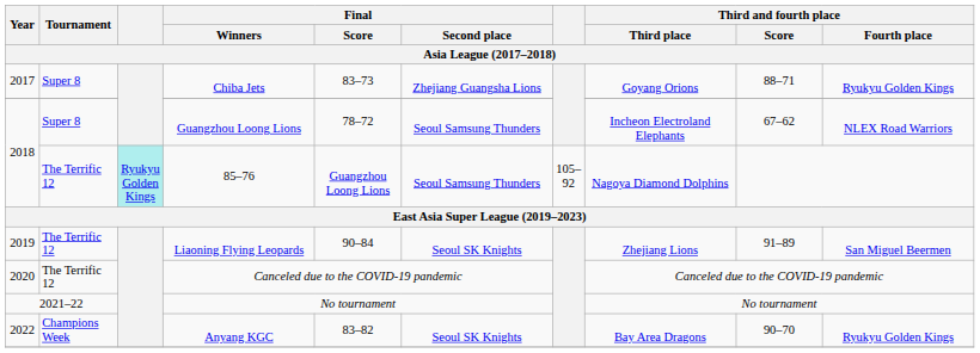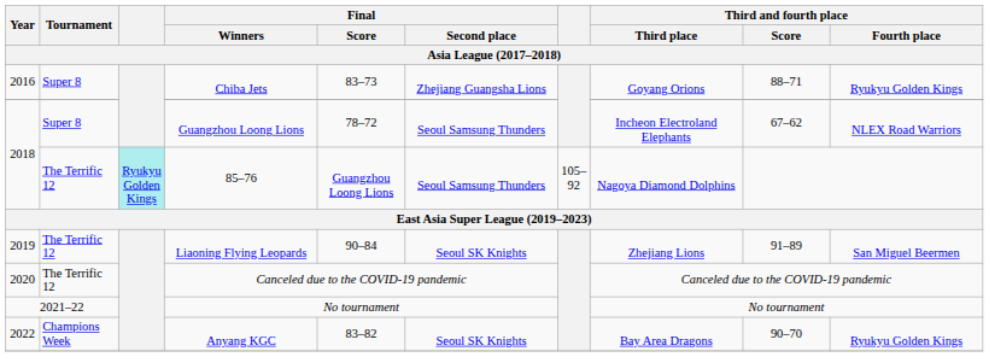 <table class="wikitable" style="text-align: center;">
 <tr>
 <th rowspan="2" style="width:3%;">Year</th>
 <th rowspan="2" style="width:6%;">Tournament</th>
 <th rowspan="2" style="width:1%;"></th>
 <th colspan=3>Final</th>
 <th rowspan="2" style="width:1%;"></th>
 <th colspan="3">Third and fourth place</th>
 </tr>
 <tr>
 <th width=14%>Winners</th>
 <th width=8%>Score</th>
 <th width=14%>Second place</th>
 <th width=14%>Third place</th>
 <th width=8%>Score</th>
 <th width=14%>Fourth place</th>
 </tr>
 <tr>
 <th colspan=14>Asia League (2017–2018)</th>
 </tr>
 <tr>
-<td>2017</td>
+<td>2016</td>
 <td align=left><a href='#'>Super 8</a></td>
 <th rowspan="3"></th>
 <td><br><a href='#'>Chiba Jets</a></td>
 <td align=center>83–73</td>
 <td><br><a href='#'>Zhejiang Guangsha Lions</a></td>
 <th rowspan="3"></th>
 <td><br><a href='#'>Goyang Orions</a></td>
 <td align=center>88–71</td>
 <td><br><a href='#'>Ryukyu Golden Kings</a></td>
 </tr>
 <tr>
 </tr>
 <tr>
 <td rowspan=2>2018</td>
 <td align=left><a href='#'>Super 8</a></td>
 <td><br><a href='#'>Guangzhou Loong Lions</a></td>
 <td align=center>78–72</td>
 <td><br><a href='#'>Seoul Samsung Thunders</a></td>
 <td><br><a href='#'>Incheon Electroland Elephants</a></td>
 <td align=center>67–62</td>
 <td><br><a href='#'>NLEX Road Warriors</a></td>
 </tr>
 <tr>
 <td align=left><a href='#'>The Terrific 12</a></td>
 <td style="background: paleturquoise;"><br><a href='#'>Ryukyu Golden Kings</a></td>
 <td align=center>85–76</td>
 <td><br><a href='#'>Guangzhou Loong Lions</a></td>
 <td><br><a href='#'>Seoul Samsung Thunders</a></td>
 <td align=center>105–92</td>
 <td><br><a href='#'>Nagoya Diamond Dolphins</a></td>
 </tr>
 <tr>
 <th colspan=14>East Asia Super League (2019–2023)</th>
 </tr>
 <tr>
 <td>2019</td>
 <td align=left><a href='#'>The Terrific 12</a></td>
 <th rowspan="4"></th>
 <td><br><a href='#'>Liaoning Flying Leopards</a></td>
 <td align=center>90–84</td>
 <td><br><a href='#'>Seoul SK Knights</a></td>
 <th rowspan="4"></th>
 <td><br><a href='#'>Zhejiang Lions</a></td>
 <td align=center>91–89</td>
 <td><br><a href='#'>San Miguel Beermen</a></td>
 </tr>
 <tr>
 <td>2020</td>
 <td align=left>The Terrific 12</td>
 <td colspan=3 align=center><em>Canceled due to the COVID-19 pandemic</em></td>
 <td colspan=3 align=center><em>Canceled due to the COVID-19 pandemic</em></td>
 </tr>
 <tr>
 <td colspan=2>2021–22</td>
 <td colspan=3 align=center><em>No tournament</em></td>
 <td colspan=3 align=center><em>No tournament</em></td>
 </tr>
 <tr>
 <td>2022</td>
 <td align=left><a href='#'>Champions Week</a></td>
 <td><br><a href='#'>Anyang KGC</a></td>
 <td align=center>83–82</td>
 <td><br><a href='#'>Seoul SK Knights</a></td>
 <td><br><a href='#'>Bay Area Dragons</a></td>
 <td align=center>90–70</td>
 <td><br><a href='#'>Ryukyu Golden Kings</a></td>
 </tr>
 <tr>
 </tr>
 </table>
